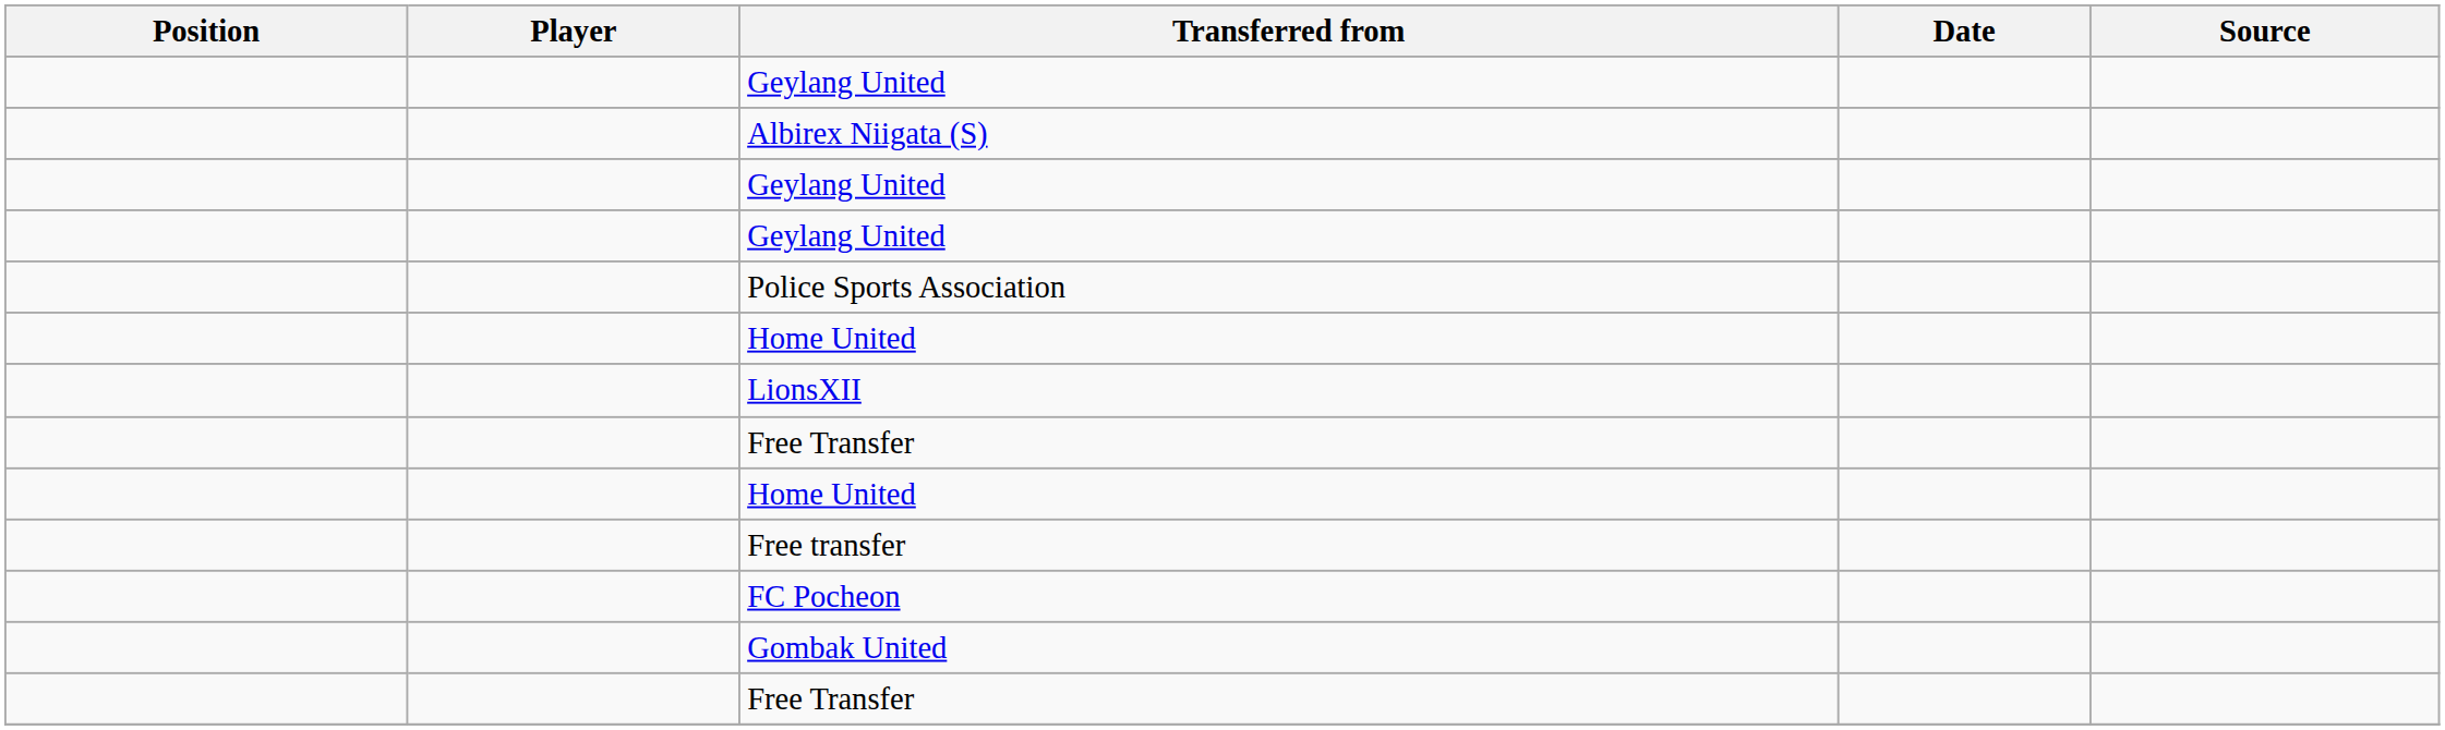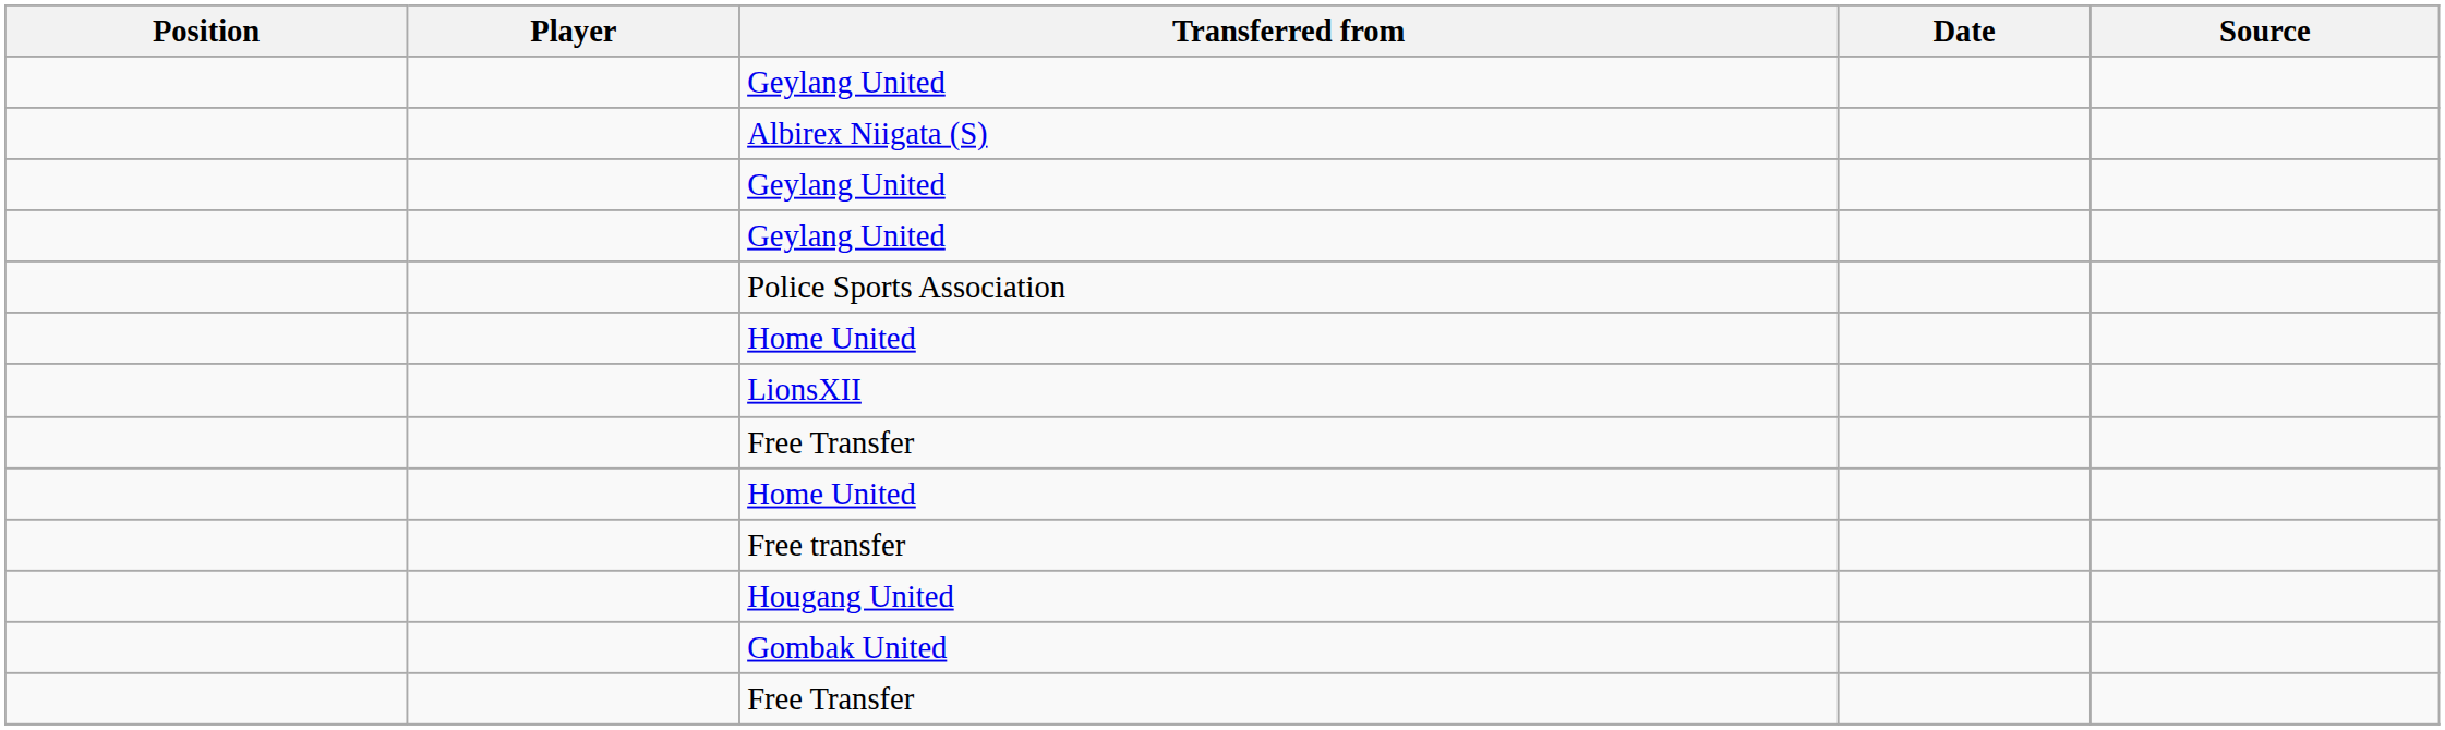 <table class="wikitable sortable" style="width:75%; text-align:center; font-size:95%; text-align:left;">
 <tr>
 <th>Position</th>
 <th>Player</th>
 <th>Transferred from</th>
 <th>Date</th>
 <th>Source</th>
 </tr>
 <tr>
 <td></td>
 <td></td>
 <td> <a href='#'>Geylang United</a></td>
 <td></td>
 <td></td>
 </tr>
 <tr>
 <td></td>
 <td></td>
 <td> <a href='#'>Albirex Niigata (S)</a></td>
 <td></td>
 <td></td>
 </tr>
 <tr>
 <td></td>
 <td></td>
 <td> <a href='#'>Geylang United</a></td>
 <td></td>
 <td></td>
 </tr>
 <tr>
 <td></td>
 <td></td>
 <td> <a href='#'>Geylang United</a></td>
 <td></td>
 <td></td>
 </tr>
 <tr>
 <td></td>
 <td></td>
 <td> Police Sports Association</td>
 <td></td>
 <td></td>
 </tr>
 <tr>
 <td></td>
 <td></td>
 <td> <a href='#'>Home United</a></td>
 <td></td>
 <td></td>
 </tr>
 <tr>
 <td></td>
 <td></td>
 <td> <a href='#'>LionsXII</a></td>
 <td></td>
 <td></td>
 </tr>
 <tr>
 <td></td>
 <td></td>
 <td>Free Transfer</td>
 <td></td>
 <td></td>
 </tr>
 <tr>
 <td></td>
 <td></td>
 <td> <a href='#'>Home United</a></td>
 <td></td>
 <td></td>
 </tr>
 <tr>
 <td></td>
 <td></td>
 <td>Free transfer</td>
 <td></td>
 <td></td>
 </tr>
 <tr>
 <td></td>
 <td></td>
-<td> <a href='#'>FC Pocheon</a></td>
+<td> <a href='#'>Hougang United</a></td>
 <td></td>
 <td></td>
 </tr>
 <tr>
 <td></td>
 <td></td>
 <td> <a href='#'>Gombak United</a></td>
 <td></td>
 <td></td>
 </tr>
 <tr>
 <td></td>
 <td></td>
 <td>Free Transfer</td>
 <td></td>
 <td></td>
 </tr>
 <tr>
 </tr>
 </table>
